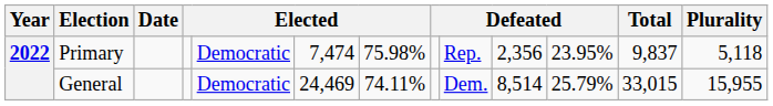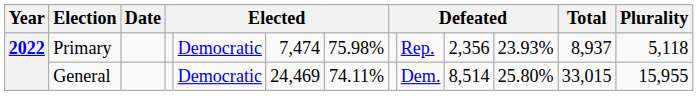 <table class="wikitable">
 <tr>
 <th>Year</th>
 <th>Election</th>
 <th>Date</th>
 <th colspan="4">Elected</th>
 <th colspan="4">Defeated</th>
 <th>Total</th>
 <th>Plurality</th>
 </tr>
 <tr>
 <th rowspan="2" valign="top"><a href='#'>2022</a></th>
 <td valign="top">Primary</td>
 <td valign="top"></td>
 <td valign="top"></td>
 <td valign="top" ><a href='#'>Democratic</a></td>
 <td align="right" valign="top">7,474</td>
 <td align="right" valign="top">75.98%</td>
 <td valign="top"></td>
 <td valign="top" ><a href='#'>Rep.</a></td>
 <td align="right" valign="top">2,356</td>
-<td align="right" valign="top">23.95%</td>
-<td align="right" valign="top">9,837</td>
+<td align="right" valign="top">23.93%</td>
+<td align="right" valign="top">8,937</td>
 <td align="right" valign="top">5,118</td>
 </tr>
 <tr>
 <td valign="top">General</td>
 <td valign="top"></td>
 <td valign="top"></td>
 <td valign="top" ><a href='#'>Democratic</a></td>
 <td align="right" valign="top">24,469</td>
 <td align="right" valign="top">74.11%</td>
 <td valign="top"></td>
 <td valign="top" ><a href='#'>Dem.</a></td>
 <td align="right" valign="top">8,514</td>
-<td align="right" valign="top">25.79%</td>
+<td align="right" valign="top">25.80%</td>
 <td align="right" valign="top">33,015</td>
 <td align="right" valign="top">15,955</td>
 </tr>
 </table>
